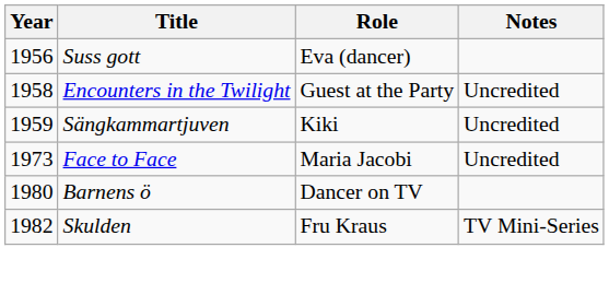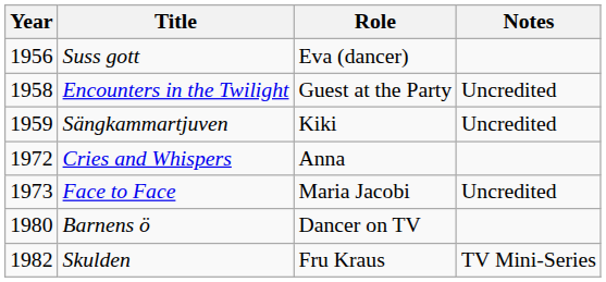 <table class="wikitable">
 <tr>
 <th>Year</th>
 <th>Title</th>
 <th>Role</th>
 <th>Notes</th>
 </tr>
 <tr>
 <td>1956</td>
 <td><em>Suss gott</em></td>
 <td>Eva (dancer)</td>
 <td></td>
 </tr>
 <tr>
 <td>1958</td>
 <td><em><a href='#'>Encounters in the Twilight</a></em></td>
 <td>Guest at the Party</td>
 <td>Uncredited</td>
 </tr>
 <tr>
 <td>1959</td>
 <td><em>Sängkammartjuven</em></td>
 <td>Kiki</td>
 <td>Uncredited</td>
 </tr>
 <tr>
+<td>1972</td>
+<td><em><a href='#'>Cries and Whispers</a></em></td>
+<td>Anna</td>
+<td></td>
+</tr>
+<tr>
 <td>1973</td>
 <td><em><a href='#'>Face to Face</a></em></td>
 <td>Maria Jacobi</td>
 <td>Uncredited</td>
 </tr>
 <tr>
 <td>1980</td>
 <td><em>Barnens ö</em></td>
 <td>Dancer on TV</td>
 <td></td>
 </tr>
 <tr>
 <td>1982</td>
 <td><em>Skulden</em></td>
 <td>Fru Kraus</td>
 <td>TV Mini-Series</td>
 </tr>
 </table>
